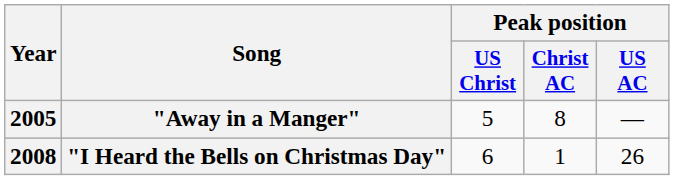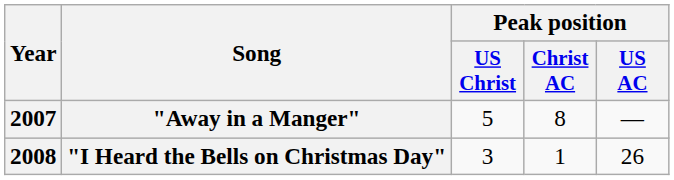 <table class="wikitable plainrowheaders" style="text-align:center;">
 <tr>
 <th scope="col" rowspan="2">Year</th>
 <th scope="col" rowspan="2">Song</th>
 <th scope="col" colspan="3">Peak position</th>
 </tr>
 <tr>
 <th style="width:3em; font-size:90%"><a href='#'>US Christ</a><br></th>
 <th style="width:3em; font-size:90%"><a href='#'>Christ AC</a><br></th>
 <th style="width:3em; font-size:90%"><a href='#'>US<br>AC</a><br></th>
 </tr>
 <tr>
-<th scope="row">2005</th>
+<th scope="row">2007</th>
 <th scope="row">"Away in a Manger"</th>
 <td>5</td>
 <td>8</td>
 <td>—</td>
 </tr>
 <tr>
 <th scope="row">2008</th>
 <th scope="row">"I Heard the Bells on Christmas Day"</th>
-<td>6</td>
+<td>3</td>
 <td>1</td>
 <td>26</td>
 </tr>
 </table>
